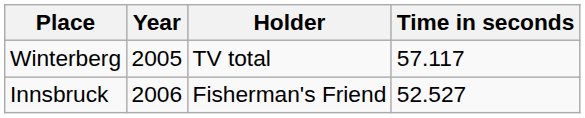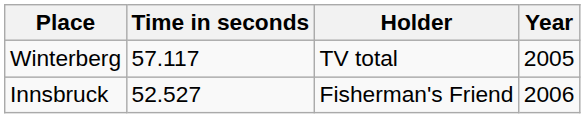 <table class="wikitable" border="1">
 <tr>
 <th>Place</th>
+<th>Time in seconds</th>
+<th>Holder</th>
 <th>Year</th>
-<th>Holder</th>
-<th>Time in seconds</th>
 </tr>
 <tr>
 <td>Winterberg</td>
+<td>57.117</td>
+<td>TV total</td>
 <td>2005</td>
-<td>TV total</td>
-<td>57.117</td>
 </tr>
 <tr>
 <td>Innsbruck</td>
+<td>52.527</td>
+<td>Fisherman's Friend</td>
 <td>2006</td>
-<td>Fisherman's Friend</td>
-<td>52.527</td>
 </tr>
 </table>
